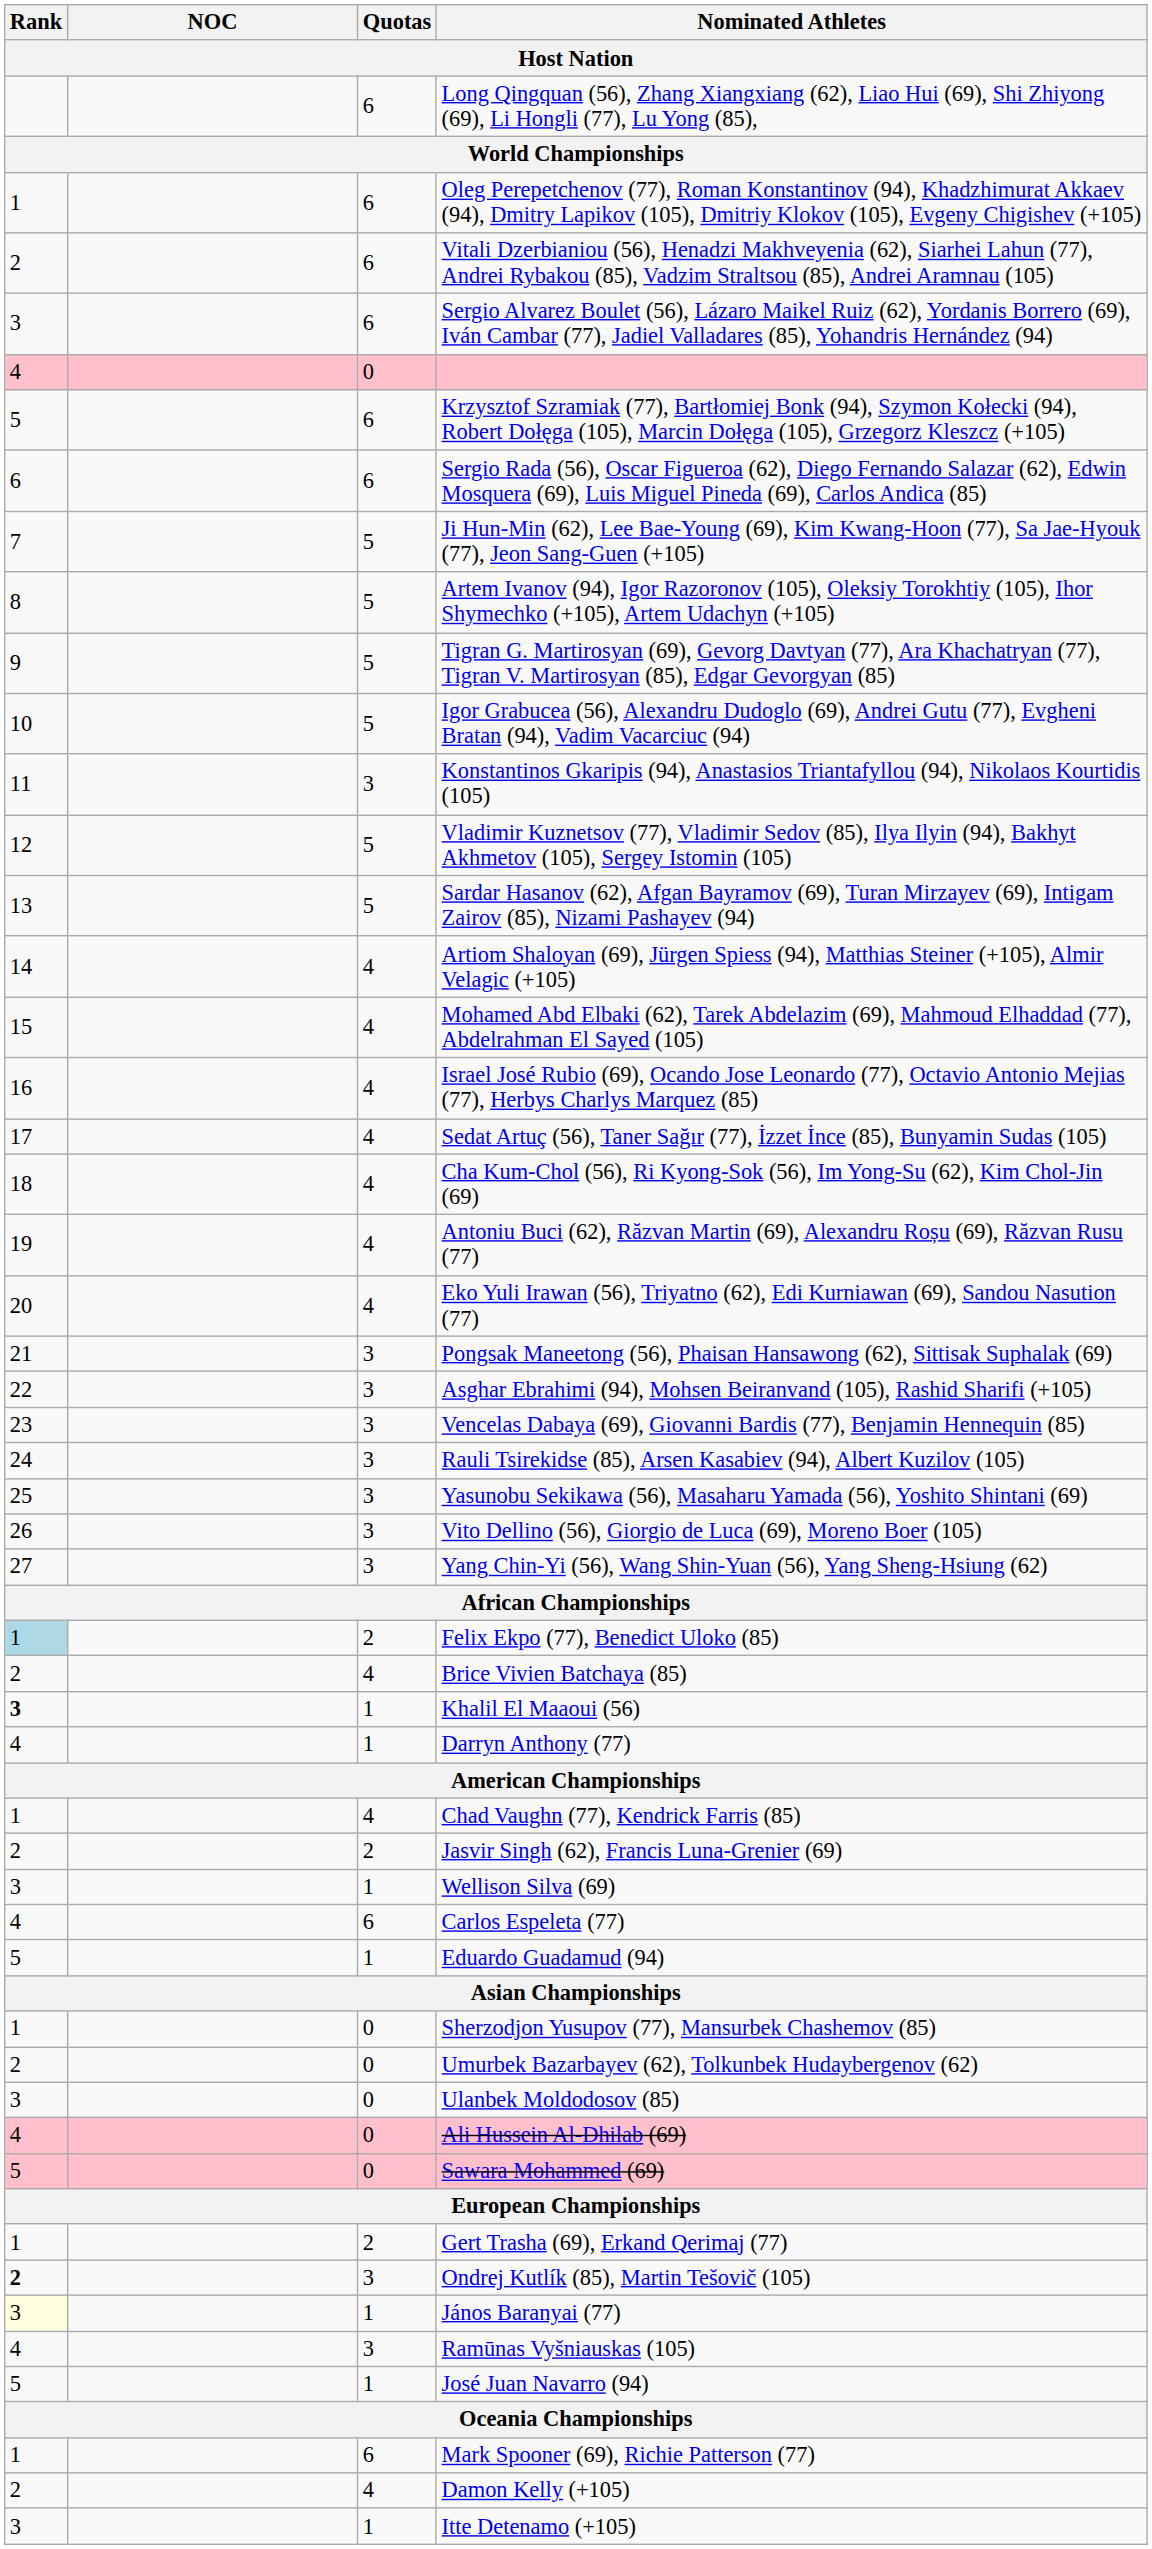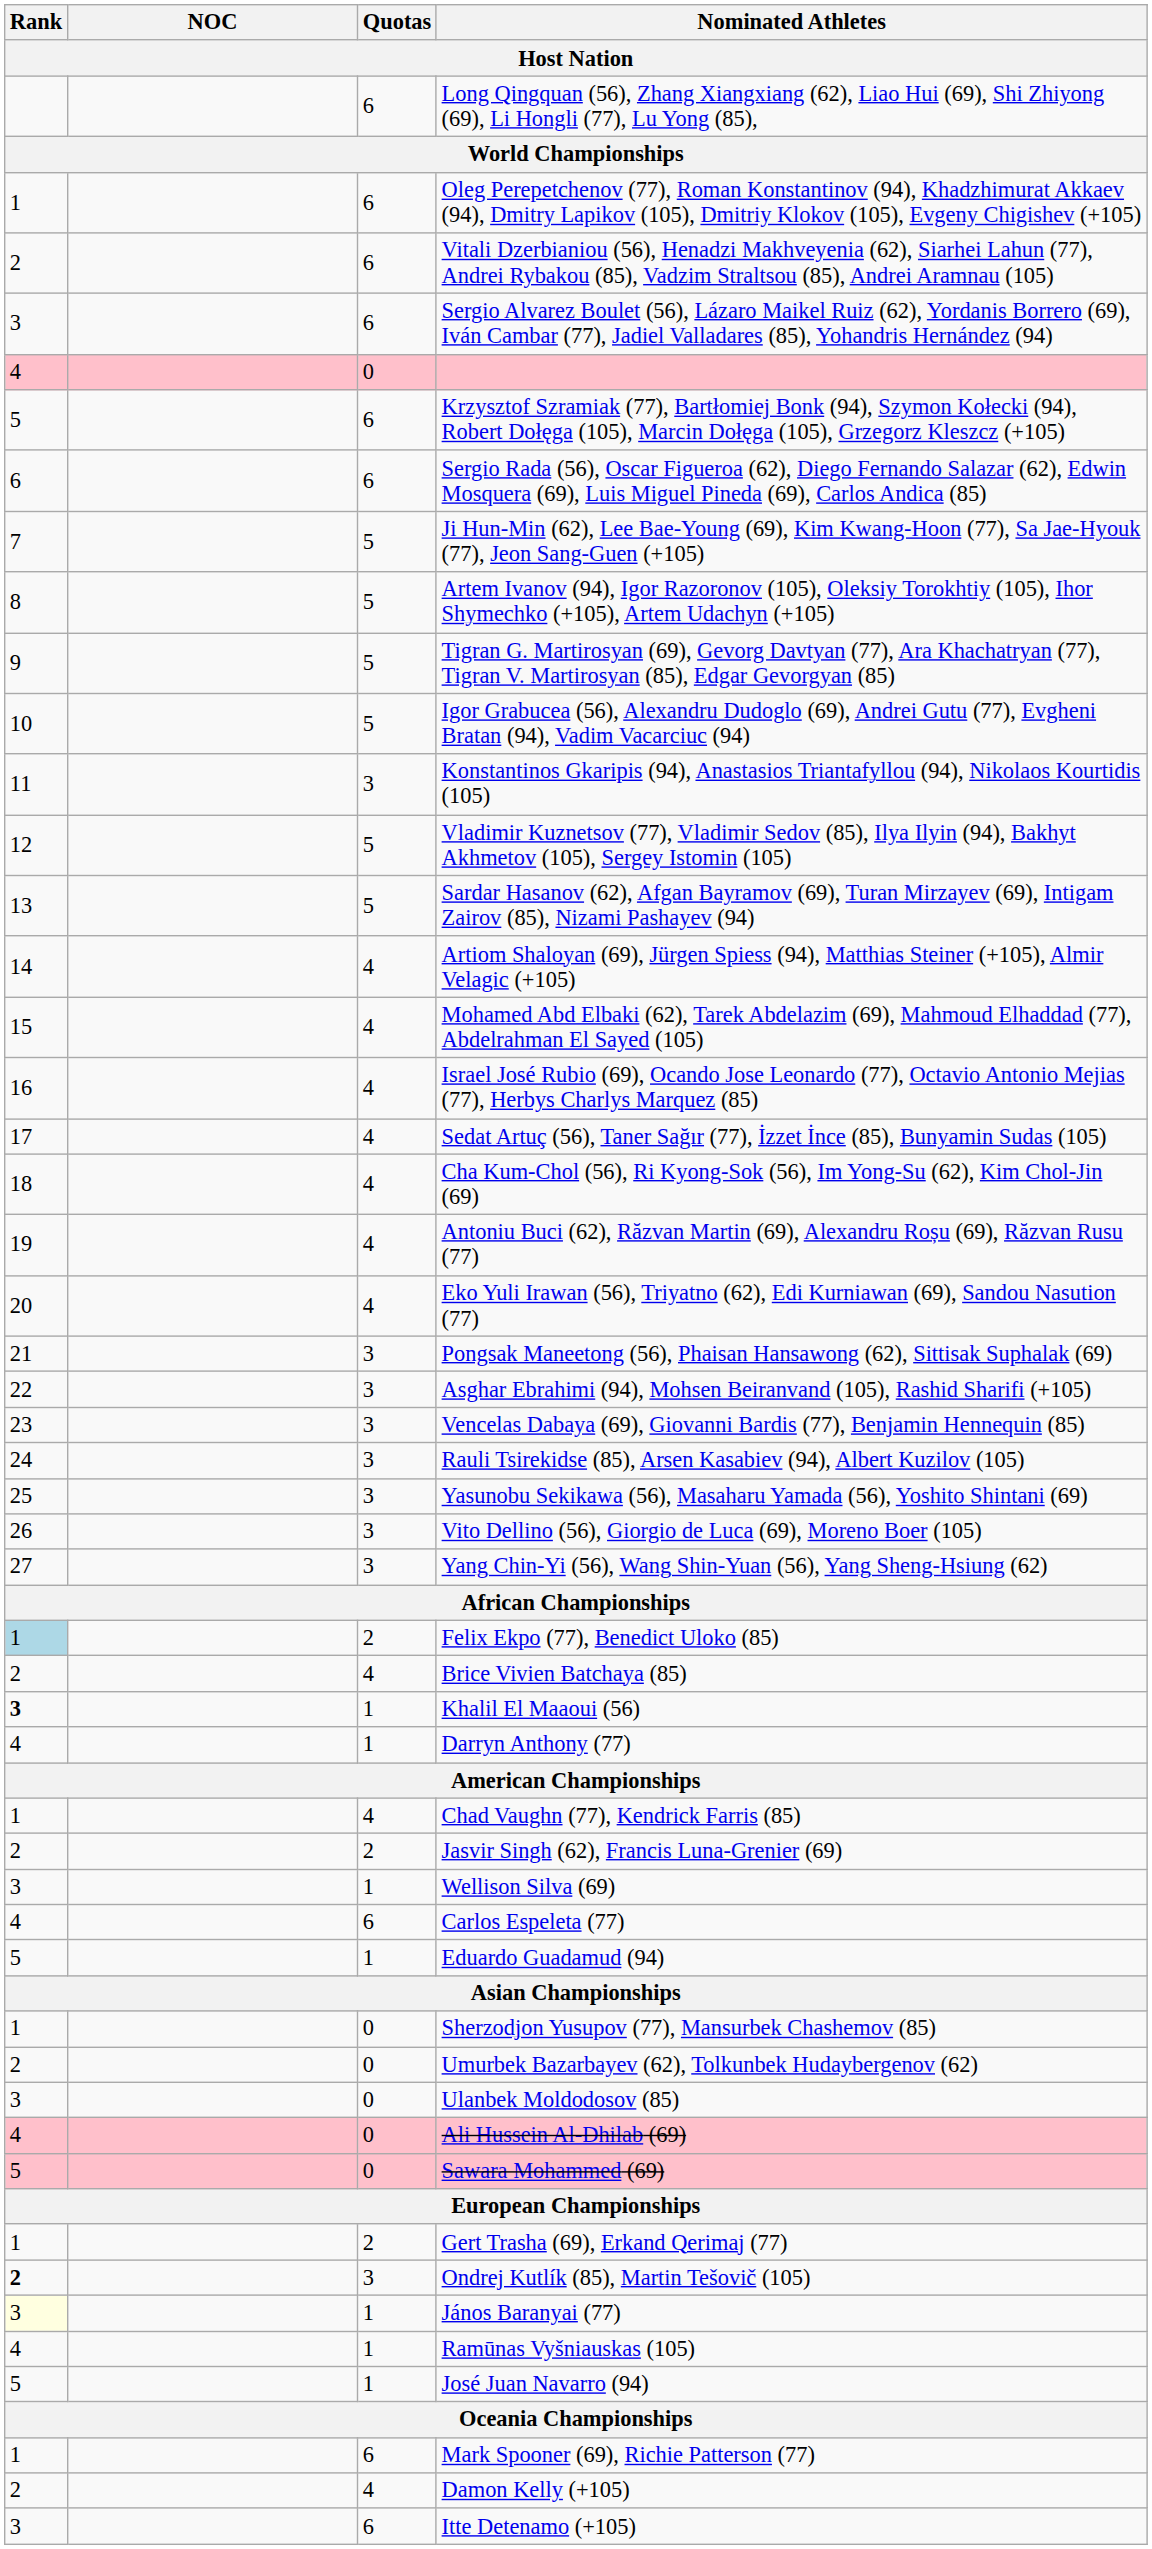 <table class="wikitable">
 <tr>
 <th width=20>Rank</th>
 <th width=200>NOC</th>
 <th width=30>Quotas</th>
 <th width=500>Nominated Athletes</th>
 </tr>
 <tr>
 <th colspan="4">Host Nation</th>
 </tr>
 <tr>
 <td></td>
 <td></td>
 <td>6</td>
 <td><a href='#'>Long Qingquan</a> (56), <a href='#'>Zhang Xiangxiang</a> (62), <a href='#'>Liao Hui</a> (69), <a href='#'>Shi Zhiyong</a> (69), <a href='#'>Li Hongli</a> (77), <a href='#'>Lu Yong</a> (85),</td>
 </tr>
 <tr>
 <th colspan="4">World Championships</th>
 </tr>
 <tr>
 <td>1</td>
 <td></td>
 <td>6</td>
 <td><a href='#'>Oleg Perepetchenov</a> (77), <a href='#'>Roman Konstantinov</a> (94), <a href='#'>Khadzhimurat Akkaev</a> (94), <a href='#'>Dmitry Lapikov</a> (105), <a href='#'>Dmitriy Klokov</a> (105), <a href='#'>Evgeny Chigishev</a> (+105)</td>
 </tr>
 <tr>
 <td>2</td>
 <td></td>
 <td>6</td>
 <td><a href='#'>Vitali Dzerbianiou</a> (56), <a href='#'>Henadzi Makhveyenia</a> (62), <a href='#'>Siarhei Lahun</a> (77),  <a href='#'>Andrei Rybakou</a> (85), <a href='#'>Vadzim Straltsou</a> (85), <a href='#'>Andrei Aramnau</a> (105)</td>
 </tr>
 <tr>
 <td>3</td>
 <td></td>
 <td>6</td>
 <td><a href='#'>Sergio Alvarez Boulet</a> (56), <a href='#'>Lázaro Maikel Ruiz</a> (62), <a href='#'>Yordanis Borrero</a> (69), <a href='#'>Iván Cambar</a> (77), <a href='#'>Jadiel Valladares</a> (85), <a href='#'>Yohandris Hernández</a> (94)</td>
 </tr>
 <tr bgcolor=#FFC0CB>
 <td>4</td>
 <td></td>
 <td>0</td>
 <td></td>
 </tr>
 <tr>
 <td>5</td>
 <td></td>
 <td>6</td>
 <td><a href='#'>Krzysztof Szramiak</a> (77), <a href='#'>Bartłomiej Bonk</a> (94), <a href='#'>Szymon Kołecki</a> (94), <a href='#'>Robert Dołęga</a> (105), <a href='#'>Marcin Dołęga</a> (105), <a href='#'>Grzegorz Kleszcz</a> (+105)</td>
 </tr>
 <tr>
 <td>6</td>
 <td></td>
 <td>6</td>
 <td><a href='#'>Sergio Rada</a> (56), <a href='#'>Oscar Figueroa</a> (62), <a href='#'>Diego Fernando Salazar</a> (62), <a href='#'>Edwin Mosquera</a> (69), <a href='#'>Luis Miguel Pineda</a> (69), <a href='#'>Carlos Andica</a> (85)</td>
 </tr>
 <tr>
 <td>7</td>
 <td></td>
 <td>5</td>
 <td><a href='#'>Ji Hun-Min</a> (62), <a href='#'>Lee Bae-Young</a> (69), <a href='#'>Kim Kwang-Hoon</a> (77), <a href='#'>Sa Jae-Hyouk</a> (77), <a href='#'>Jeon Sang-Guen</a> (+105)</td>
 </tr>
 <tr>
 <td>8</td>
 <td></td>
 <td>5</td>
 <td><a href='#'>Artem Ivanov</a> (94), <a href='#'>Igor Razoronov</a> (105), <a href='#'>Oleksiy Torokhtiy</a> (105), <a href='#'>Ihor Shymechko</a> (+105), <a href='#'>Artem Udachyn</a> (+105)</td>
 </tr>
 <tr>
 <td>9</td>
 <td></td>
 <td>5</td>
 <td><a href='#'>Tigran G. Martirosyan</a> (69), <a href='#'>Gevorg Davtyan</a> (77), <a href='#'>Ara Khachatryan</a> (77), <a href='#'>Tigran V. Martirosyan</a> (85), <a href='#'>Edgar Gevorgyan</a> (85)</td>
 </tr>
 <tr>
 <td>10</td>
 <td></td>
 <td>5</td>
 <td><a href='#'>Igor Grabucea</a> (56), <a href='#'>Alexandru Dudoglo</a> (69), <a href='#'>Andrei Gutu</a> (77), <a href='#'>Evgheni Bratan</a> (94), <a href='#'>Vadim Vacarciuc</a> (94)</td>
 </tr>
 <tr>
 <td>11</td>
 <td></td>
 <td>3</td>
 <td><a href='#'>Konstantinos Gkaripis</a> (94), <a href='#'>Anastasios Triantafyllou</a> (94), <a href='#'>Nikolaos Kourtidis</a> (105)</td>
 </tr>
 <tr>
 <td>12</td>
 <td></td>
 <td>5</td>
 <td><a href='#'>Vladimir Kuznetsov</a> (77), <a href='#'>Vladimir Sedov</a> (85), <a href='#'>Ilya Ilyin</a> (94), <a href='#'>Bakhyt Akhmetov</a> (105), <a href='#'>Sergey Istomin</a> (105)</td>
 </tr>
 <tr>
 <td>13</td>
 <td></td>
 <td>5</td>
 <td><a href='#'>Sardar Hasanov</a> (62), <a href='#'>Afgan Bayramov</a> (69), <a href='#'>Turan Mirzayev</a> (69), <a href='#'>Intigam Zairov</a> (85), <a href='#'>Nizami Pashayev</a> (94)</td>
 </tr>
 <tr>
 <td>14</td>
 <td></td>
 <td>4</td>
 <td><a href='#'>Artiom Shaloyan</a> (69), <a href='#'>Jürgen Spiess</a> (94), <a href='#'>Matthias Steiner</a> (+105), <a href='#'>Almir Velagic</a> (+105)</td>
 </tr>
 <tr>
 <td>15</td>
 <td></td>
 <td>4</td>
 <td><a href='#'>Mohamed Abd Elbaki</a> (62), <a href='#'>Tarek Abdelazim</a> (69), <a href='#'>Mahmoud Elhaddad</a> (77), <a href='#'>Abdelrahman El Sayed</a> (105)</td>
 </tr>
 <tr>
 <td>16</td>
 <td></td>
 <td>4</td>
 <td><a href='#'>Israel José Rubio</a> (69), <a href='#'>Ocando Jose Leonardo</a> (77), <a href='#'>Octavio Antonio Mejias</a> (77), <a href='#'>Herbys Charlys Marquez</a> (85)</td>
 </tr>
 <tr>
 <td>17</td>
 <td></td>
 <td>4</td>
 <td><a href='#'>Sedat Artuç</a> (56), <a href='#'>Taner Sağır</a> (77), <a href='#'>İzzet İnce</a> (85), <a href='#'>Bunyamin Sudas</a> (105)</td>
 </tr>
 <tr>
 <td>18</td>
 <td></td>
 <td>4</td>
 <td><a href='#'>Cha Kum-Chol</a> (56), <a href='#'>Ri Kyong-Sok</a> (56), <a href='#'>Im Yong-Su</a> (62), <a href='#'>Kim Chol-Jin</a> (69)</td>
 </tr>
 <tr>
 <td>19</td>
 <td></td>
 <td>4</td>
 <td><a href='#'>Antoniu Buci</a> (62), <a href='#'>Răzvan Martin</a> (69), <a href='#'>Alexandru Roșu</a> (69), <a href='#'>Răzvan Rusu</a> (77)</td>
 </tr>
 <tr>
 <td>20</td>
 <td></td>
 <td>4</td>
 <td><a href='#'>Eko Yuli Irawan</a> (56), <a href='#'>Triyatno</a> (62), <a href='#'>Edi Kurniawan</a> (69), <a href='#'>Sandou Nasution</a> (77)</td>
 </tr>
 <tr>
 <td>21</td>
 <td></td>
 <td>3</td>
 <td><a href='#'>Pongsak Maneetong</a> (56), <a href='#'>Phaisan Hansawong</a> (62), <a href='#'>Sittisak Suphalak</a> (69)</td>
 </tr>
 <tr>
 <td>22</td>
 <td></td>
 <td>3</td>
 <td><a href='#'>Asghar Ebrahimi</a> (94), <a href='#'>Mohsen Beiranvand</a> (105), <a href='#'>Rashid Sharifi</a> (+105)</td>
 </tr>
 <tr>
 <td>23</td>
 <td></td>
 <td>3</td>
 <td><a href='#'>Vencelas Dabaya</a> (69), <a href='#'>Giovanni Bardis</a> (77), <a href='#'>Benjamin Hennequin</a> (85)</td>
 </tr>
 <tr>
 <td>24</td>
 <td></td>
 <td>3</td>
 <td><a href='#'>Rauli Tsirekidse</a> (85), <a href='#'>Arsen Kasabiev</a> (94), <a href='#'>Albert Kuzilov</a> (105)</td>
 </tr>
 <tr>
 <td>25</td>
 <td></td>
 <td>3</td>
 <td><a href='#'>Yasunobu Sekikawa</a> (56), <a href='#'>Masaharu Yamada</a> (56), <a href='#'>Yoshito Shintani</a> (69)</td>
 </tr>
 <tr>
 <td>26</td>
 <td></td>
 <td>3</td>
 <td><a href='#'>Vito Dellino</a> (56), <a href='#'>Giorgio de Luca</a> (69), <a href='#'>Moreno Boer</a> (105)</td>
 </tr>
 <tr>
 <td>27</td>
 <td></td>
 <td>3</td>
 <td><a href='#'>Yang Chin-Yi</a> (56), <a href='#'>Wang Shin-Yuan</a> (56), <a href='#'>Yang Sheng-Hsiung</a> (62)</td>
 </tr>
 <tr>
 <th colspan="4">African Championships</th>
 </tr>
 <tr>
 <td style="background: lightblue;">1</td>
 <td></td>
 <td>2</td>
 <td><a href='#'>Felix Ekpo</a> (77), <a href='#'>Benedict Uloko</a> (85)</td>
 </tr>
 <tr>
 <td>2</td>
 <td></td>
 <td>4</td>
 <td><a href='#'>Brice Vivien Batchaya</a> (85)</td>
 </tr>
 <tr>
 <td><strong>3</strong></td>
 <td></td>
 <td>1</td>
 <td><a href='#'>Khalil El Maaoui</a> (56)</td>
 </tr>
 <tr>
 <td>4</td>
 <td></td>
 <td>1</td>
 <td><a href='#'>Darryn Anthony</a> (77)</td>
 </tr>
 <tr>
 <th colspan="4">American Championships</th>
 </tr>
 <tr>
 <td>1</td>
 <td></td>
 <td>4</td>
 <td><a href='#'>Chad Vaughn</a> (77), <a href='#'>Kendrick Farris</a> (85)</td>
 </tr>
 <tr>
 <td>2</td>
 <td></td>
 <td>2</td>
 <td><a href='#'>Jasvir Singh</a> (62), <a href='#'>Francis Luna-Grenier</a> (69)</td>
 </tr>
 <tr>
 <td>3</td>
 <td></td>
 <td>1</td>
 <td><a href='#'>Wellison Silva</a> (69)</td>
 </tr>
 <tr>
 <td>4</td>
 <td></td>
 <td>6</td>
 <td><a href='#'>Carlos Espeleta</a> (77)</td>
 </tr>
 <tr>
 <td>5</td>
 <td></td>
 <td>1</td>
 <td><a href='#'>Eduardo Guadamud</a> (94)</td>
 </tr>
 <tr>
 <th colspan="4">Asian Championships</th>
 </tr>
 <tr>
 <td>1</td>
 <td></td>
 <td>0</td>
 <td><a href='#'>Sherzodjon Yusupov</a> (77), <a href='#'>Mansurbek Chashemov</a> (85)</td>
 </tr>
 <tr>
 <td>2</td>
 <td></td>
 <td>0</td>
 <td><a href='#'>Umurbek Bazarbayev</a> (62), <a href='#'>Tolkunbek Hudaybergenov</a> (62)</td>
 </tr>
 <tr>
 <td>3</td>
 <td></td>
 <td>0</td>
 <td><a href='#'>Ulanbek Moldodosov</a> (85)</td>
 </tr>
 <tr bgcolor=#FFC0CB>
 <td>4</td>
 <td></td>
 <td>0</td>
 <td><s><a href='#'>Ali Hussein Al-Dhilab</a> (69)</s></td>
 </tr>
 <tr bgcolor=#FFC0CB>
 <td>5</td>
 <td></td>
 <td>0</td>
 <td><s><a href='#'>Sawara Mohammed</a> (69)</s></td>
 </tr>
 <tr>
 <th colspan="4">European Championships</th>
 </tr>
 <tr>
 <td>1</td>
 <td></td>
 <td>2</td>
 <td><a href='#'>Gert Trasha</a> (69), <a href='#'>Erkand Qerimaj</a> (77)</td>
 </tr>
 <tr>
 <td><strong>2</strong></td>
 <td></td>
 <td>3</td>
 <td><a href='#'>Ondrej Kutlík</a> (85), <a href='#'>Martin Tešovič</a> (105)</td>
 </tr>
 <tr>
 <td style="background: lightyellow;">3</td>
 <td></td>
 <td>1</td>
 <td><a href='#'>János Baranyai</a> (77)</td>
 </tr>
 <tr>
 <td>4</td>
 <td></td>
-<td>3</td>
+<td>1</td>
 <td><a href='#'>Ramūnas Vyšniauskas</a> (105)</td>
 </tr>
 <tr>
 <td>5</td>
 <td></td>
 <td>1</td>
 <td><a href='#'>José Juan Navarro</a> (94)</td>
 </tr>
 <tr>
 <th colspan="4">Oceania Championships</th>
 </tr>
 <tr>
 <td>1</td>
 <td></td>
 <td>6</td>
 <td><a href='#'>Mark Spooner</a> (69), <a href='#'>Richie Patterson</a> (77)</td>
 </tr>
 <tr>
 <td>2</td>
 <td></td>
 <td>4</td>
 <td><a href='#'>Damon Kelly</a> (+105)</td>
 </tr>
 <tr>
 <td>3</td>
 <td></td>
-<td>1</td>
+<td>6</td>
 <td><a href='#'>Itte Detenamo</a> (+105)</td>
 </tr>
 </table>
